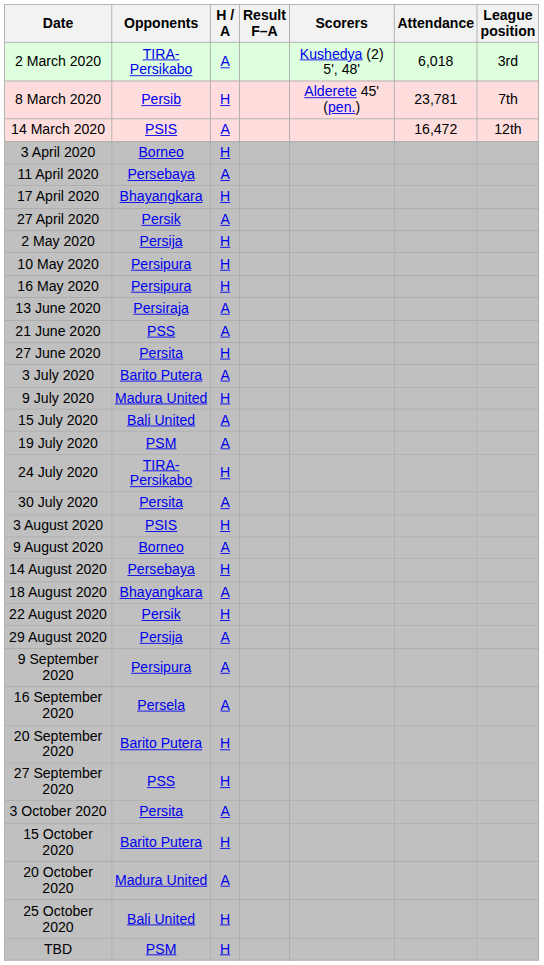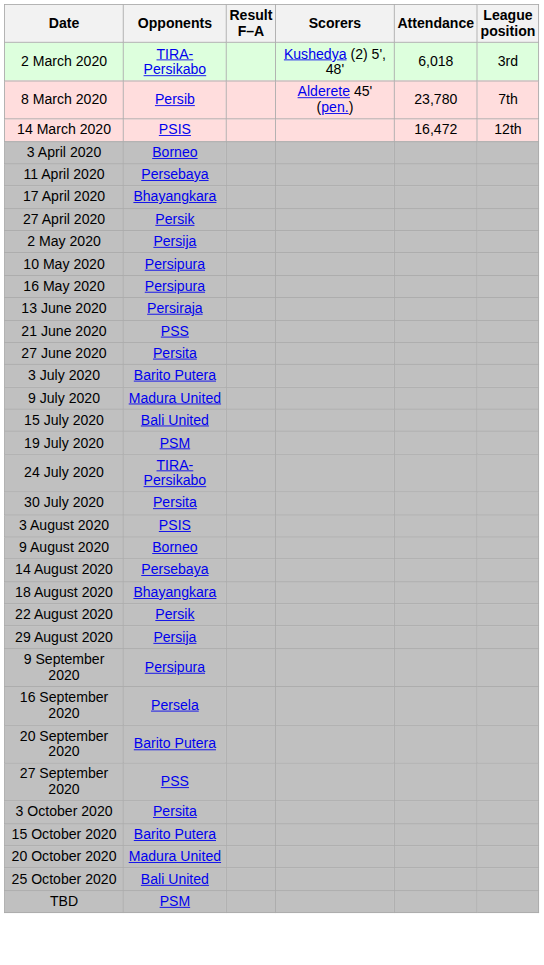 <table class="wikitable" style="text-align:center">
 <tr>
 <th>Date</th>
 <th>Opponents</th>
-<th>H / A</th>
 <th>Result<br>F–A</th>
 <th>Scorers</th>
 <th>Attendance</th>
 <th>League<br>position</th>
 </tr>
 <tr style="background:#ddffdd">
 <td>2 March 2020</td>
 <td><a href='#'>TIRA-Persikabo</a></td>
-<td><a href='#'>A</a></td>
 <td></td>
 <td><a href='#'>Kushedya</a> (2) 5', 48'</td>
 <td>6,018</td>
 <td>3rd</td>
 </tr>
 <tr style="background:#ffdddd">
 <td>8 March 2020</td>
 <td><a href='#'>Persib</a></td>
-<td><a href='#'>H</a></td>
 <td></td>
 <td><a href='#'>Alderete</a> 45' (<a href='#'>pen.</a>)</td>
-<td>23,781</td>
+<td>23,780</td>
 <td>7th</td>
 </tr>
 <tr style="background:#ffdddd">
 <td>14 March 2020</td>
 <td><a href='#'>PSIS</a></td>
-<td><a href='#'>A</a></td>
 <td></td>
 <td></td>
 <td>16,472</td>
 <td>12th</td>
 </tr>
 <tr style="background:#C0C0C0;">
 <td>3 April 2020</td>
 <td><a href='#'>Borneo</a></td>
-<td><a href='#'>H</a></td>
 <td></td>
 <td></td>
 <td></td>
 <td></td>
 </tr>
 <tr style="background:#C0C0C0;">
 <td>11 April 2020</td>
 <td><a href='#'>Persebaya</a></td>
-<td><a href='#'>A</a></td>
 <td></td>
 <td></td>
 <td></td>
 <td></td>
 </tr>
 <tr style="background:#C0C0C0;">
 <td>17 April 2020</td>
 <td><a href='#'>Bhayangkara</a></td>
-<td><a href='#'>H</a></td>
 <td></td>
 <td></td>
 <td></td>
 <td></td>
 </tr>
 <tr style="background:#C0C0C0;">
 <td>27 April 2020</td>
 <td><a href='#'>Persik</a></td>
-<td><a href='#'>A</a></td>
 <td></td>
 <td></td>
 <td></td>
 <td></td>
 </tr>
 <tr style="background:#C0C0C0;">
 <td>2 May 2020</td>
 <td><a href='#'>Persija</a></td>
-<td><a href='#'>H</a></td>
 <td></td>
 <td></td>
 <td></td>
 <td></td>
 </tr>
 <tr style="background:#C0C0C0;">
 <td>10 May 2020</td>
 <td><a href='#'>Persipura</a></td>
-<td><a href='#'>H</a></td>
 <td></td>
 <td></td>
 <td></td>
 <td></td>
 </tr>
 <tr style="background:#C0C0C0;">
 <td>16 May 2020</td>
 <td><a href='#'>Persipura</a></td>
-<td><a href='#'>H</a></td>
 <td></td>
 <td></td>
 <td></td>
 <td></td>
 </tr>
 <tr style="background:#C0C0C0;">
 <td>13 June 2020</td>
 <td><a href='#'>Persiraja</a></td>
-<td><a href='#'>A</a></td>
 <td></td>
 <td></td>
 <td></td>
 <td></td>
 </tr>
 <tr style="background:#C0C0C0;">
 <td>21 June 2020</td>
 <td><a href='#'>PSS</a></td>
-<td><a href='#'>A</a></td>
 <td></td>
 <td></td>
 <td></td>
 <td></td>
 </tr>
 <tr style="background:#C0C0C0;">
 <td>27 June 2020</td>
 <td><a href='#'>Persita</a></td>
-<td><a href='#'>H</a></td>
 <td></td>
 <td></td>
 <td></td>
 <td></td>
 </tr>
 <tr style="background:#C0C0C0;">
 <td>3 July 2020</td>
 <td><a href='#'>Barito Putera</a></td>
-<td><a href='#'>A</a></td>
 <td></td>
 <td></td>
 <td></td>
 <td></td>
 </tr>
 <tr style="background:#C0C0C0;">
 <td>9 July 2020</td>
 <td><a href='#'>Madura United</a></td>
-<td><a href='#'>H</a></td>
 <td></td>
 <td></td>
 <td></td>
 <td></td>
 </tr>
 <tr style="background:#C0C0C0;">
 <td>15 July 2020</td>
 <td><a href='#'>Bali United</a></td>
-<td><a href='#'>A</a></td>
 <td></td>
 <td></td>
 <td></td>
 <td></td>
 </tr>
 <tr style="background:#C0C0C0;">
 <td>19 July 2020</td>
 <td><a href='#'>PSM</a></td>
-<td><a href='#'>A</a></td>
 <td></td>
 <td></td>
 <td></td>
 <td></td>
 </tr>
 <tr style="background:#C0C0C0;">
 <td>24 July 2020</td>
 <td><a href='#'>TIRA-Persikabo</a></td>
-<td><a href='#'>H</a></td>
 <td></td>
 <td></td>
 <td></td>
 <td></td>
 </tr>
 <tr style="background:#C0C0C0;">
 <td>30 July 2020</td>
 <td><a href='#'>Persita</a></td>
-<td><a href='#'>A</a></td>
 <td></td>
 <td></td>
 <td></td>
 <td></td>
 </tr>
 <tr style="background:#C0C0C0;">
 <td>3 August 2020</td>
 <td><a href='#'>PSIS</a></td>
-<td><a href='#'>H</a></td>
 <td></td>
 <td></td>
 <td></td>
 <td></td>
 </tr>
 <tr style="background:#C0C0C0;">
 <td>9 August 2020</td>
 <td><a href='#'>Borneo</a></td>
-<td><a href='#'>A</a></td>
 <td></td>
 <td></td>
 <td></td>
 <td></td>
 </tr>
 <tr style="background:#C0C0C0;">
 <td>14 August 2020</td>
 <td><a href='#'>Persebaya</a></td>
-<td><a href='#'>H</a></td>
 <td></td>
 <td></td>
 <td></td>
 <td></td>
 </tr>
 <tr style="background:#C0C0C0;">
 <td>18 August 2020</td>
 <td><a href='#'>Bhayangkara</a></td>
-<td><a href='#'>A</a></td>
 <td></td>
 <td></td>
 <td></td>
 <td></td>
 </tr>
 <tr style="background:#C0C0C0;">
 <td>22 August 2020</td>
 <td><a href='#'>Persik</a></td>
-<td><a href='#'>H</a></td>
 <td></td>
 <td></td>
 <td></td>
 <td></td>
 </tr>
 <tr style="background:#C0C0C0;">
 <td>29 August 2020</td>
 <td><a href='#'>Persija</a></td>
-<td><a href='#'>A</a></td>
 <td></td>
 <td></td>
 <td></td>
 <td></td>
 </tr>
 <tr style="background:#C0C0C0;">
 <td>9 September 2020</td>
 <td><a href='#'>Persipura</a></td>
-<td><a href='#'>A</a></td>
 <td></td>
 <td></td>
 <td></td>
 <td></td>
 </tr>
 <tr style="background:#C0C0C0;">
 <td>16 September 2020</td>
 <td><a href='#'>Persela</a></td>
-<td><a href='#'>A</a></td>
 <td></td>
 <td></td>
 <td></td>
 <td></td>
 </tr>
 <tr style="background:#C0C0C0;">
 <td>20 September 2020</td>
 <td><a href='#'>Barito Putera</a></td>
-<td><a href='#'>H</a></td>
 <td></td>
 <td></td>
 <td></td>
 <td></td>
 </tr>
 <tr style="background:#C0C0C0;">
 <td>27 September 2020</td>
 <td><a href='#'>PSS</a></td>
-<td><a href='#'>H</a></td>
 <td></td>
 <td></td>
 <td></td>
 <td></td>
 </tr>
 <tr style="background:#C0C0C0;">
 <td>3 October 2020</td>
 <td><a href='#'>Persita</a></td>
-<td><a href='#'>A</a></td>
 <td></td>
 <td></td>
 <td></td>
 <td></td>
 </tr>
 <tr style="background:#C0C0C0;">
 <td>15 October 2020</td>
 <td><a href='#'>Barito Putera</a></td>
-<td><a href='#'>H</a></td>
 <td></td>
 <td></td>
 <td></td>
 <td></td>
 </tr>
 <tr style="background:#C0C0C0;">
 <td>20 October 2020</td>
 <td><a href='#'>Madura United</a></td>
-<td><a href='#'>A</a></td>
 <td></td>
 <td></td>
 <td></td>
 <td></td>
 </tr>
 <tr style="background:#C0C0C0;">
 <td>25 October 2020</td>
 <td><a href='#'>Bali United</a></td>
-<td><a href='#'>H</a></td>
 <td></td>
 <td></td>
 <td></td>
 <td></td>
 </tr>
 <tr style="background:#C0C0C0;">
 <td>TBD</td>
 <td><a href='#'>PSM</a></td>
-<td><a href='#'>H</a></td>
 <td></td>
 <td></td>
 <td></td>
 <td></td>
 </tr>
 </table>
